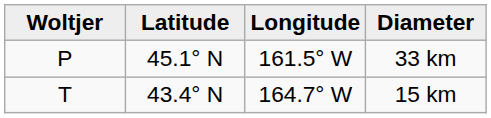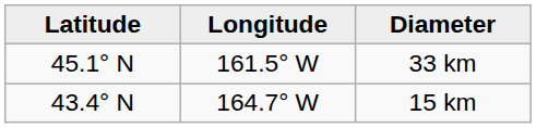 <table class="wikitable">
 <tr>
-<th width="25%" style="background:#eeeeee;">Woltjer</th>
 <th width="25%" style="background:#eeeeee;">Latitude</th>
 <th width="25%" style="background:#eeeeee;">Longitude</th>
 <th width="25%" style="background:#eeeeee;">Diameter</th>
 </tr>
 <tr>
-<td align="center">P</td>
 <td align="center">45.1° N</td>
 <td align="center">161.5° W</td>
 <td align="center">33 km</td>
 </tr>
 <tr>
-<td align="center">T</td>
 <td align="center">43.4° N</td>
 <td align="center">164.7° W</td>
 <td align="center">15 km</td>
 </tr>
 </table>
